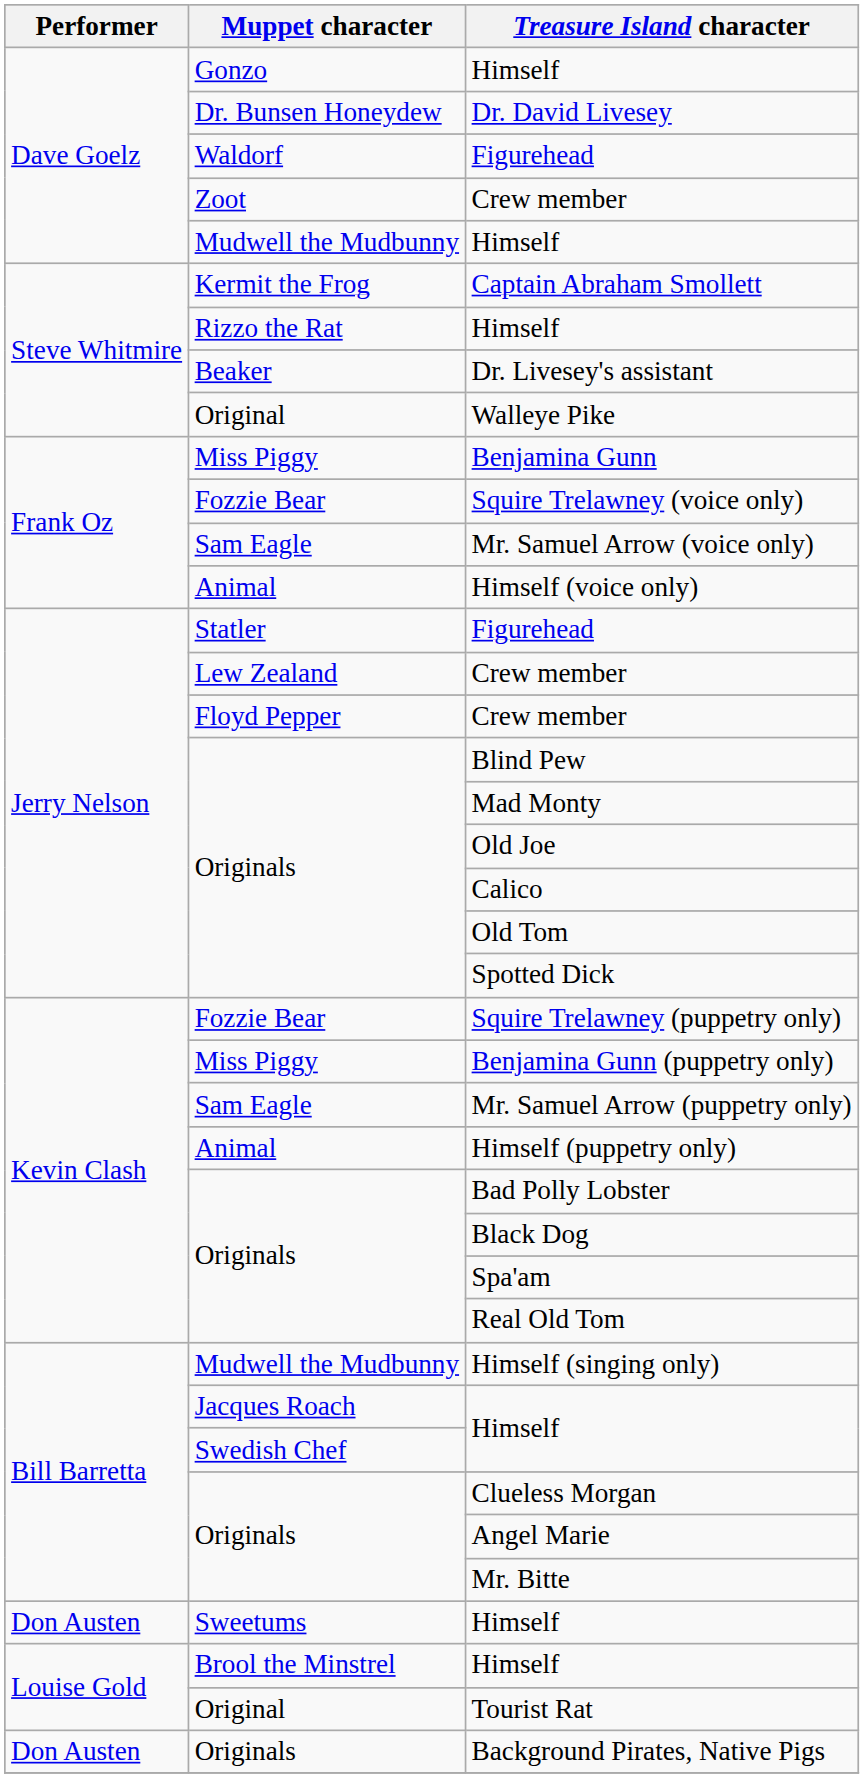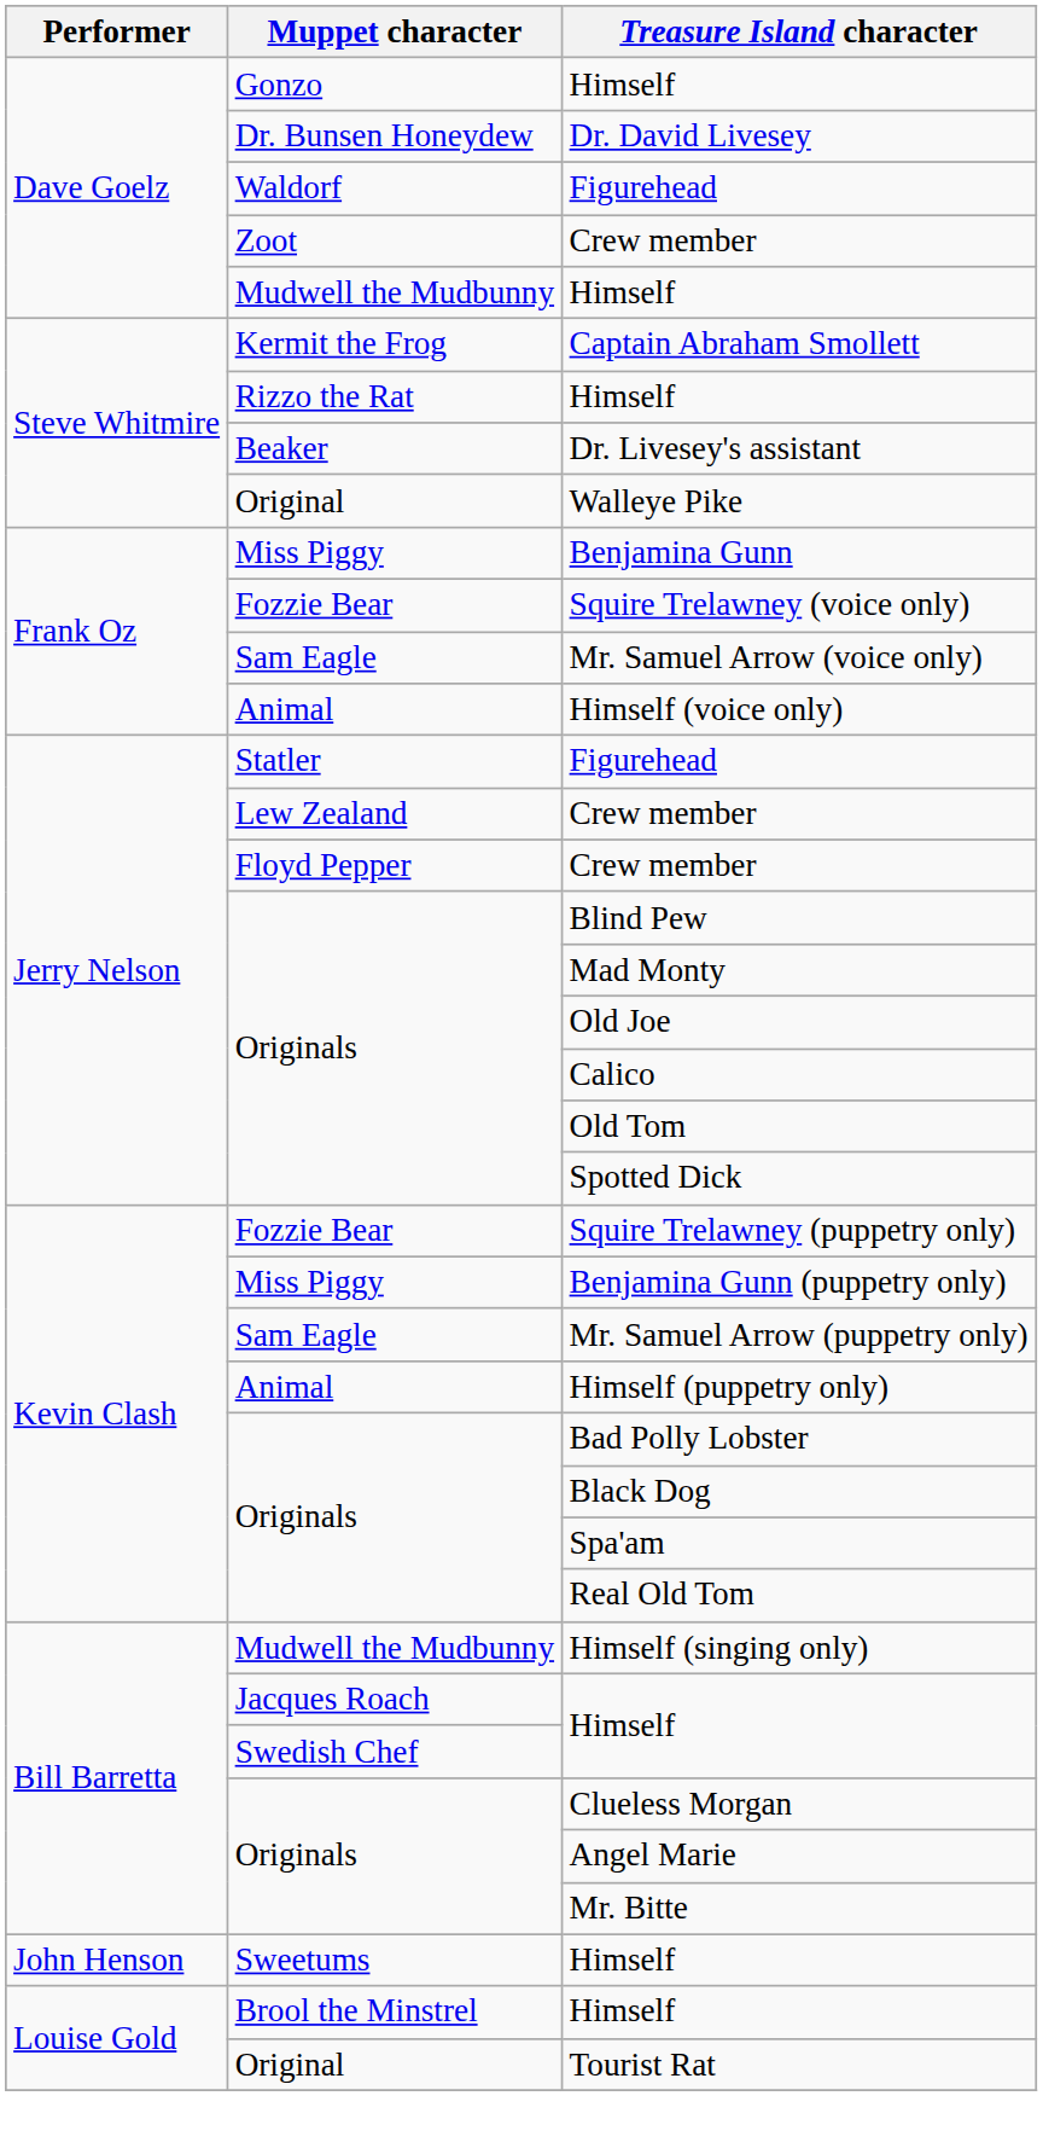 <table class="wikitable sortable" style=>
 <tr>
 <th scope="col">Performer</th>
 <th scope="col"><a href='#'>Muppet</a> character</th>
 <th scope="col"><em><a href='#'>Treasure Island</a></em> character</th>
 </tr>
 <tr>
 <td rowspan="5"><a href='#'>Dave Goelz</a></td>
 <td rowspan="1"><a href='#'>Gonzo</a></td>
 <td>Himself</td>
 </tr>
 <tr>
 <td rowspan="1"><a href='#'>Dr. Bunsen Honeydew</a></td>
 <td><a href='#'>Dr. David Livesey</a></td>
 </tr>
 <tr>
 <td rowspan="1"><a href='#'>Waldorf</a></td>
 <td><a href='#'>Figurehead</a></td>
 </tr>
 <tr>
 <td rowspan="1"><a href='#'>Zoot</a></td>
 <td>Crew member</td>
 </tr>
 <tr>
 <td rowspan="1"><a href='#'>Mudwell the Mudbunny</a></td>
 <td>Himself</td>
 </tr>
 <tr>
 <td rowspan="4"><a href='#'>Steve Whitmire</a></td>
 <td rowspan="1"><a href='#'>Kermit the Frog</a></td>
 <td><a href='#'>Captain Abraham Smollett</a></td>
 </tr>
 <tr>
 <td rowspan="1"><a href='#'>Rizzo the Rat</a></td>
 <td>Himself</td>
 </tr>
 <tr>
 <td rowspan="1"><a href='#'>Beaker</a></td>
 <td>Dr. Livesey's assistant</td>
 </tr>
 <tr>
 <td rowspan="1">Original</td>
 <td>Walleye Pike</td>
 </tr>
 <tr>
 <td rowspan="4"><a href='#'>Frank Oz</a></td>
 <td rowspan="1"><a href='#'>Miss Piggy</a></td>
 <td><a href='#'>Benjamina Gunn</a></td>
 </tr>
 <tr>
 <td rowspan="1"><a href='#'>Fozzie Bear</a></td>
 <td><a href='#'>Squire Trelawney</a> (voice only)</td>
 </tr>
 <tr>
 <td rowspan="1"><a href='#'>Sam Eagle</a></td>
 <td>Mr. Samuel Arrow (voice only)</td>
 </tr>
 <tr>
 <td rowspan="1"><a href='#'>Animal</a></td>
 <td>Himself (voice only)</td>
 </tr>
 <tr>
 <td rowspan="9"><a href='#'>Jerry Nelson</a></td>
 <td rowspan="1"><a href='#'>Statler</a></td>
 <td><a href='#'>Figurehead</a></td>
 </tr>
 <tr>
 <td rowspan="1"><a href='#'>Lew Zealand</a></td>
 <td>Crew member</td>
 </tr>
 <tr>
 <td rowspan="1"><a href='#'>Floyd Pepper</a></td>
 <td>Crew member</td>
 </tr>
 <tr>
 <td rowspan="6">Originals</td>
 <td>Blind Pew</td>
 </tr>
 <tr>
 <td>Mad Monty</td>
 </tr>
 <tr>
 <td>Old Joe</td>
 </tr>
 <tr>
 <td>Calico</td>
 </tr>
 <tr>
 <td>Old Tom</td>
 </tr>
 <tr>
 <td>Spotted Dick</td>
 </tr>
 <tr>
 <td rowspan="8"><a href='#'>Kevin Clash</a></td>
 <td rowspan="1"><a href='#'>Fozzie Bear</a></td>
 <td><a href='#'>Squire Trelawney</a> (puppetry only)</td>
 </tr>
 <tr>
 <td rowspan="1"><a href='#'>Miss Piggy</a></td>
 <td><a href='#'>Benjamina Gunn</a> (puppetry only)</td>
 </tr>
 <tr>
 <td rowspan="1"><a href='#'>Sam Eagle</a></td>
 <td>Mr. Samuel Arrow (puppetry only)</td>
 </tr>
 <tr>
 <td rowspan="1"><a href='#'>Animal</a></td>
 <td>Himself (puppetry only)</td>
 </tr>
 <tr>
 <td rowspan="4">Originals</td>
 <td>Bad Polly Lobster</td>
 </tr>
 <tr>
 <td>Black Dog</td>
 </tr>
 <tr>
 <td>Spa'am</td>
 </tr>
 <tr>
 <td>Real Old Tom</td>
 </tr>
 <tr>
 <td rowspan="6"><a href='#'>Bill Barretta</a></td>
 <td rowspan="1"><a href='#'>Mudwell the Mudbunny</a></td>
 <td>Himself (singing only)</td>
 </tr>
 <tr>
 <td rowspan="1"><a href='#'>Jacques Roach</a></td>
 <td rowspan="2">Himself</td>
 </tr>
 <tr>
 <td rowspan="1"><a href='#'>Swedish Chef</a></td>
 </tr>
 <tr>
 <td rowspan="3">Originals</td>
 <td>Clueless Morgan</td>
 </tr>
 <tr>
 <td>Angel Marie</td>
 </tr>
 <tr>
 <td>Mr. Bitte</td>
 </tr>
 <tr>
-<td rowspan="1"><a href='#'>Don Austen</a></td>
+<td rowspan="1"><a href='#'>John Henson</a></td>
 <td rowspan="1"><a href='#'>Sweetums</a></td>
 <td>Himself</td>
 </tr>
 <tr>
 <td rowspan="2"><a href='#'>Louise Gold</a></td>
 <td rowspan="1"><a href='#'>Brool the Minstrel</a></td>
 <td>Himself</td>
 </tr>
 <tr>
 <td rowspan="1">Original</td>
 <td>Tourist Rat</td>
 </tr>
 <tr>
-<td rowspan="1"><a href='#'>Don Austen</a></td>
-<td rowspan="1">Originals</td>
-<td>Background Pirates, Native Pigs</td>
-</tr>
-<tr>
 </tr>
 </table>
